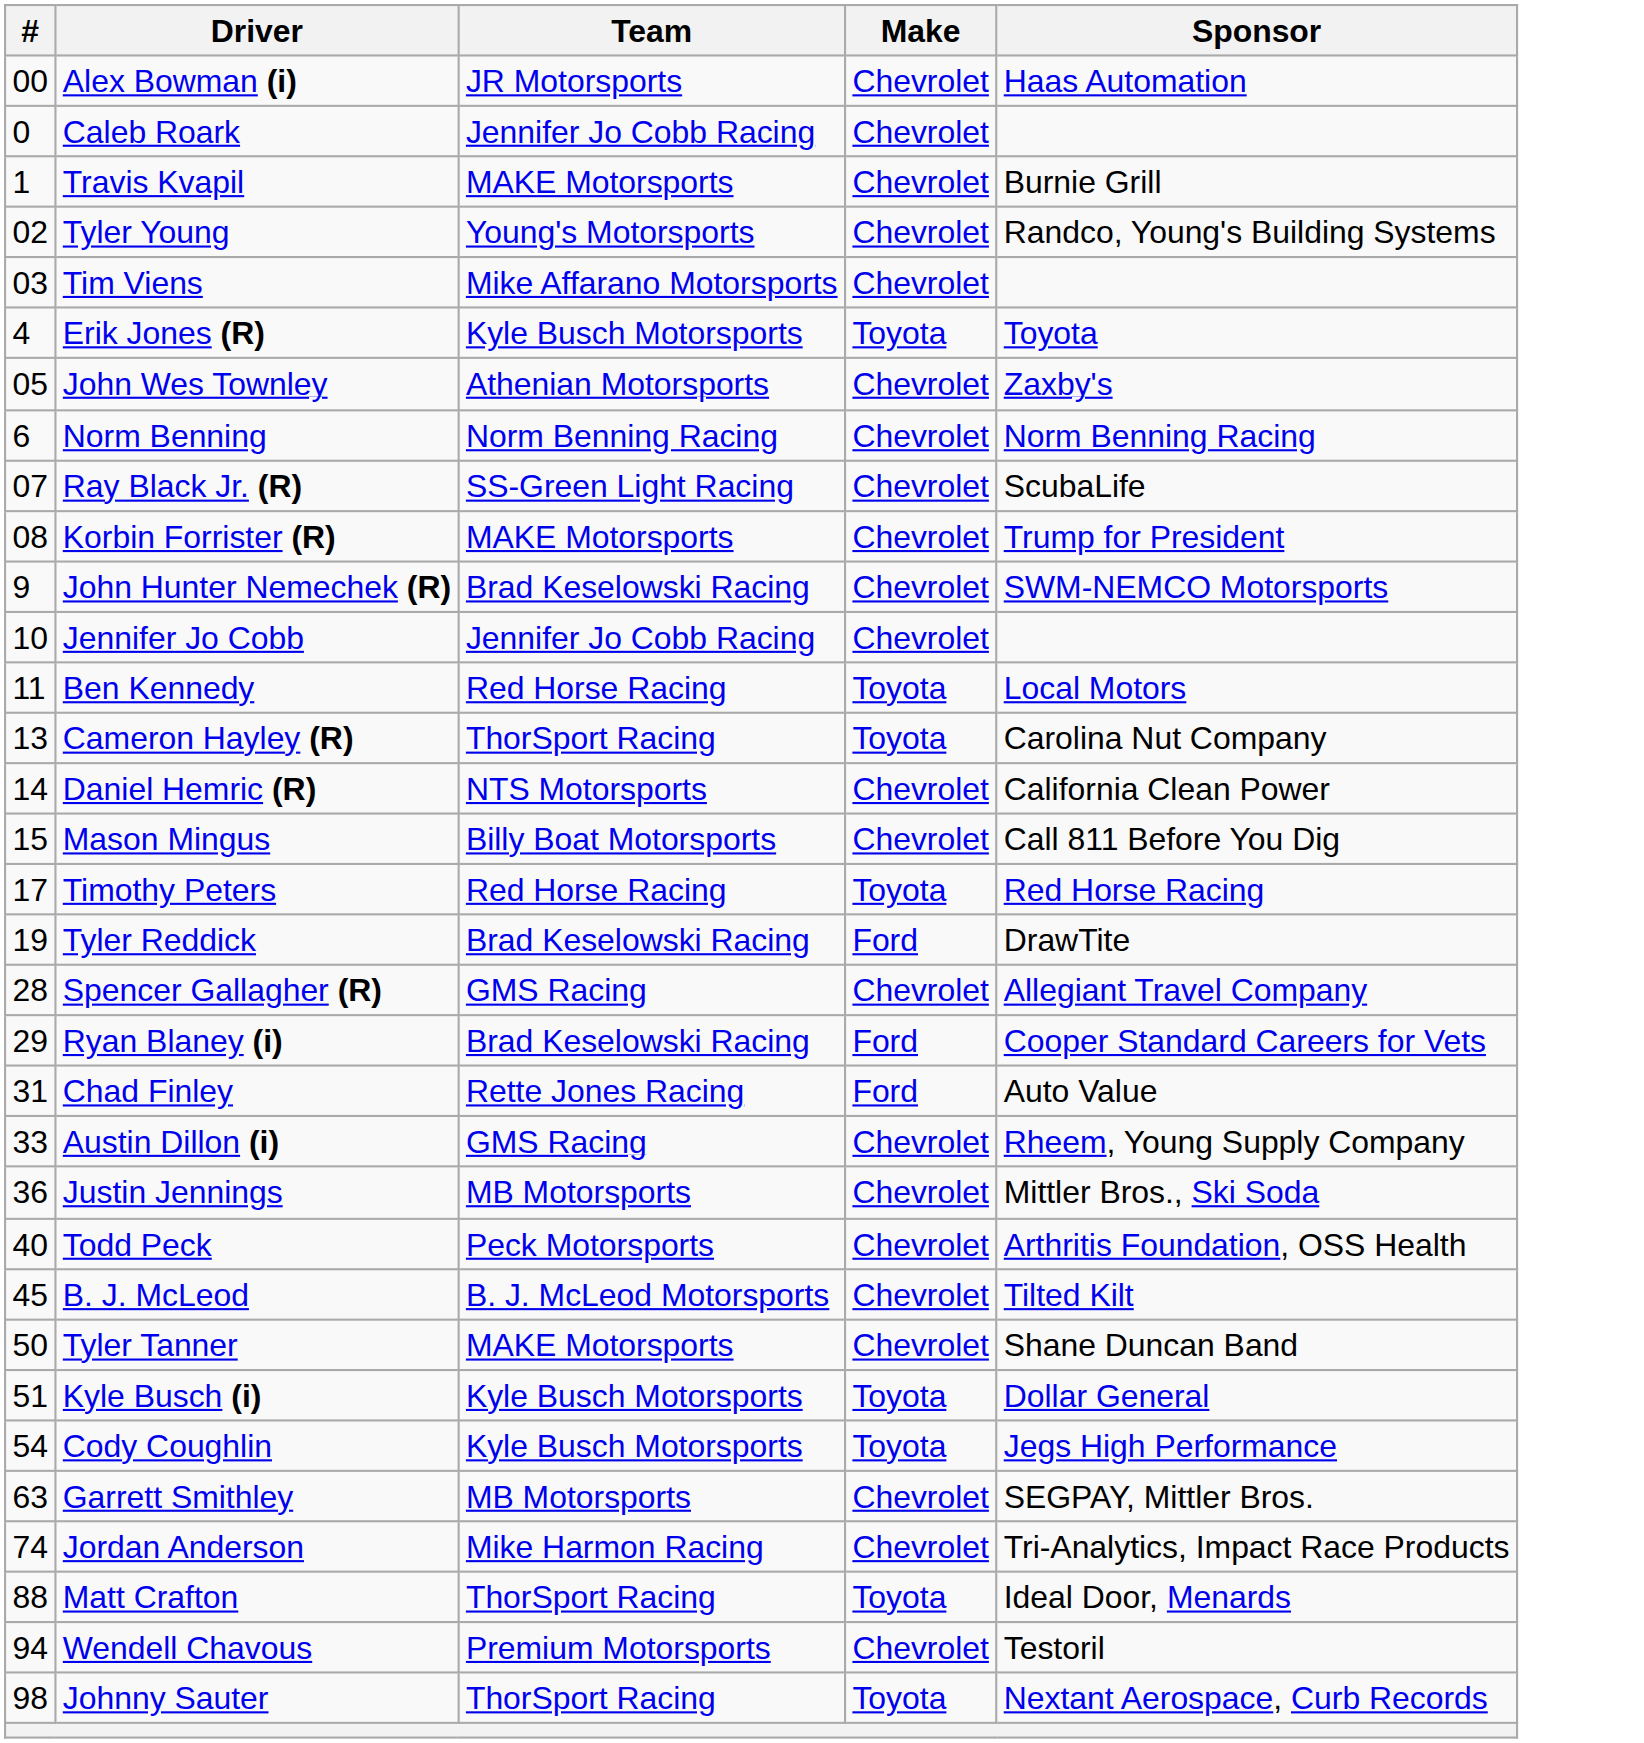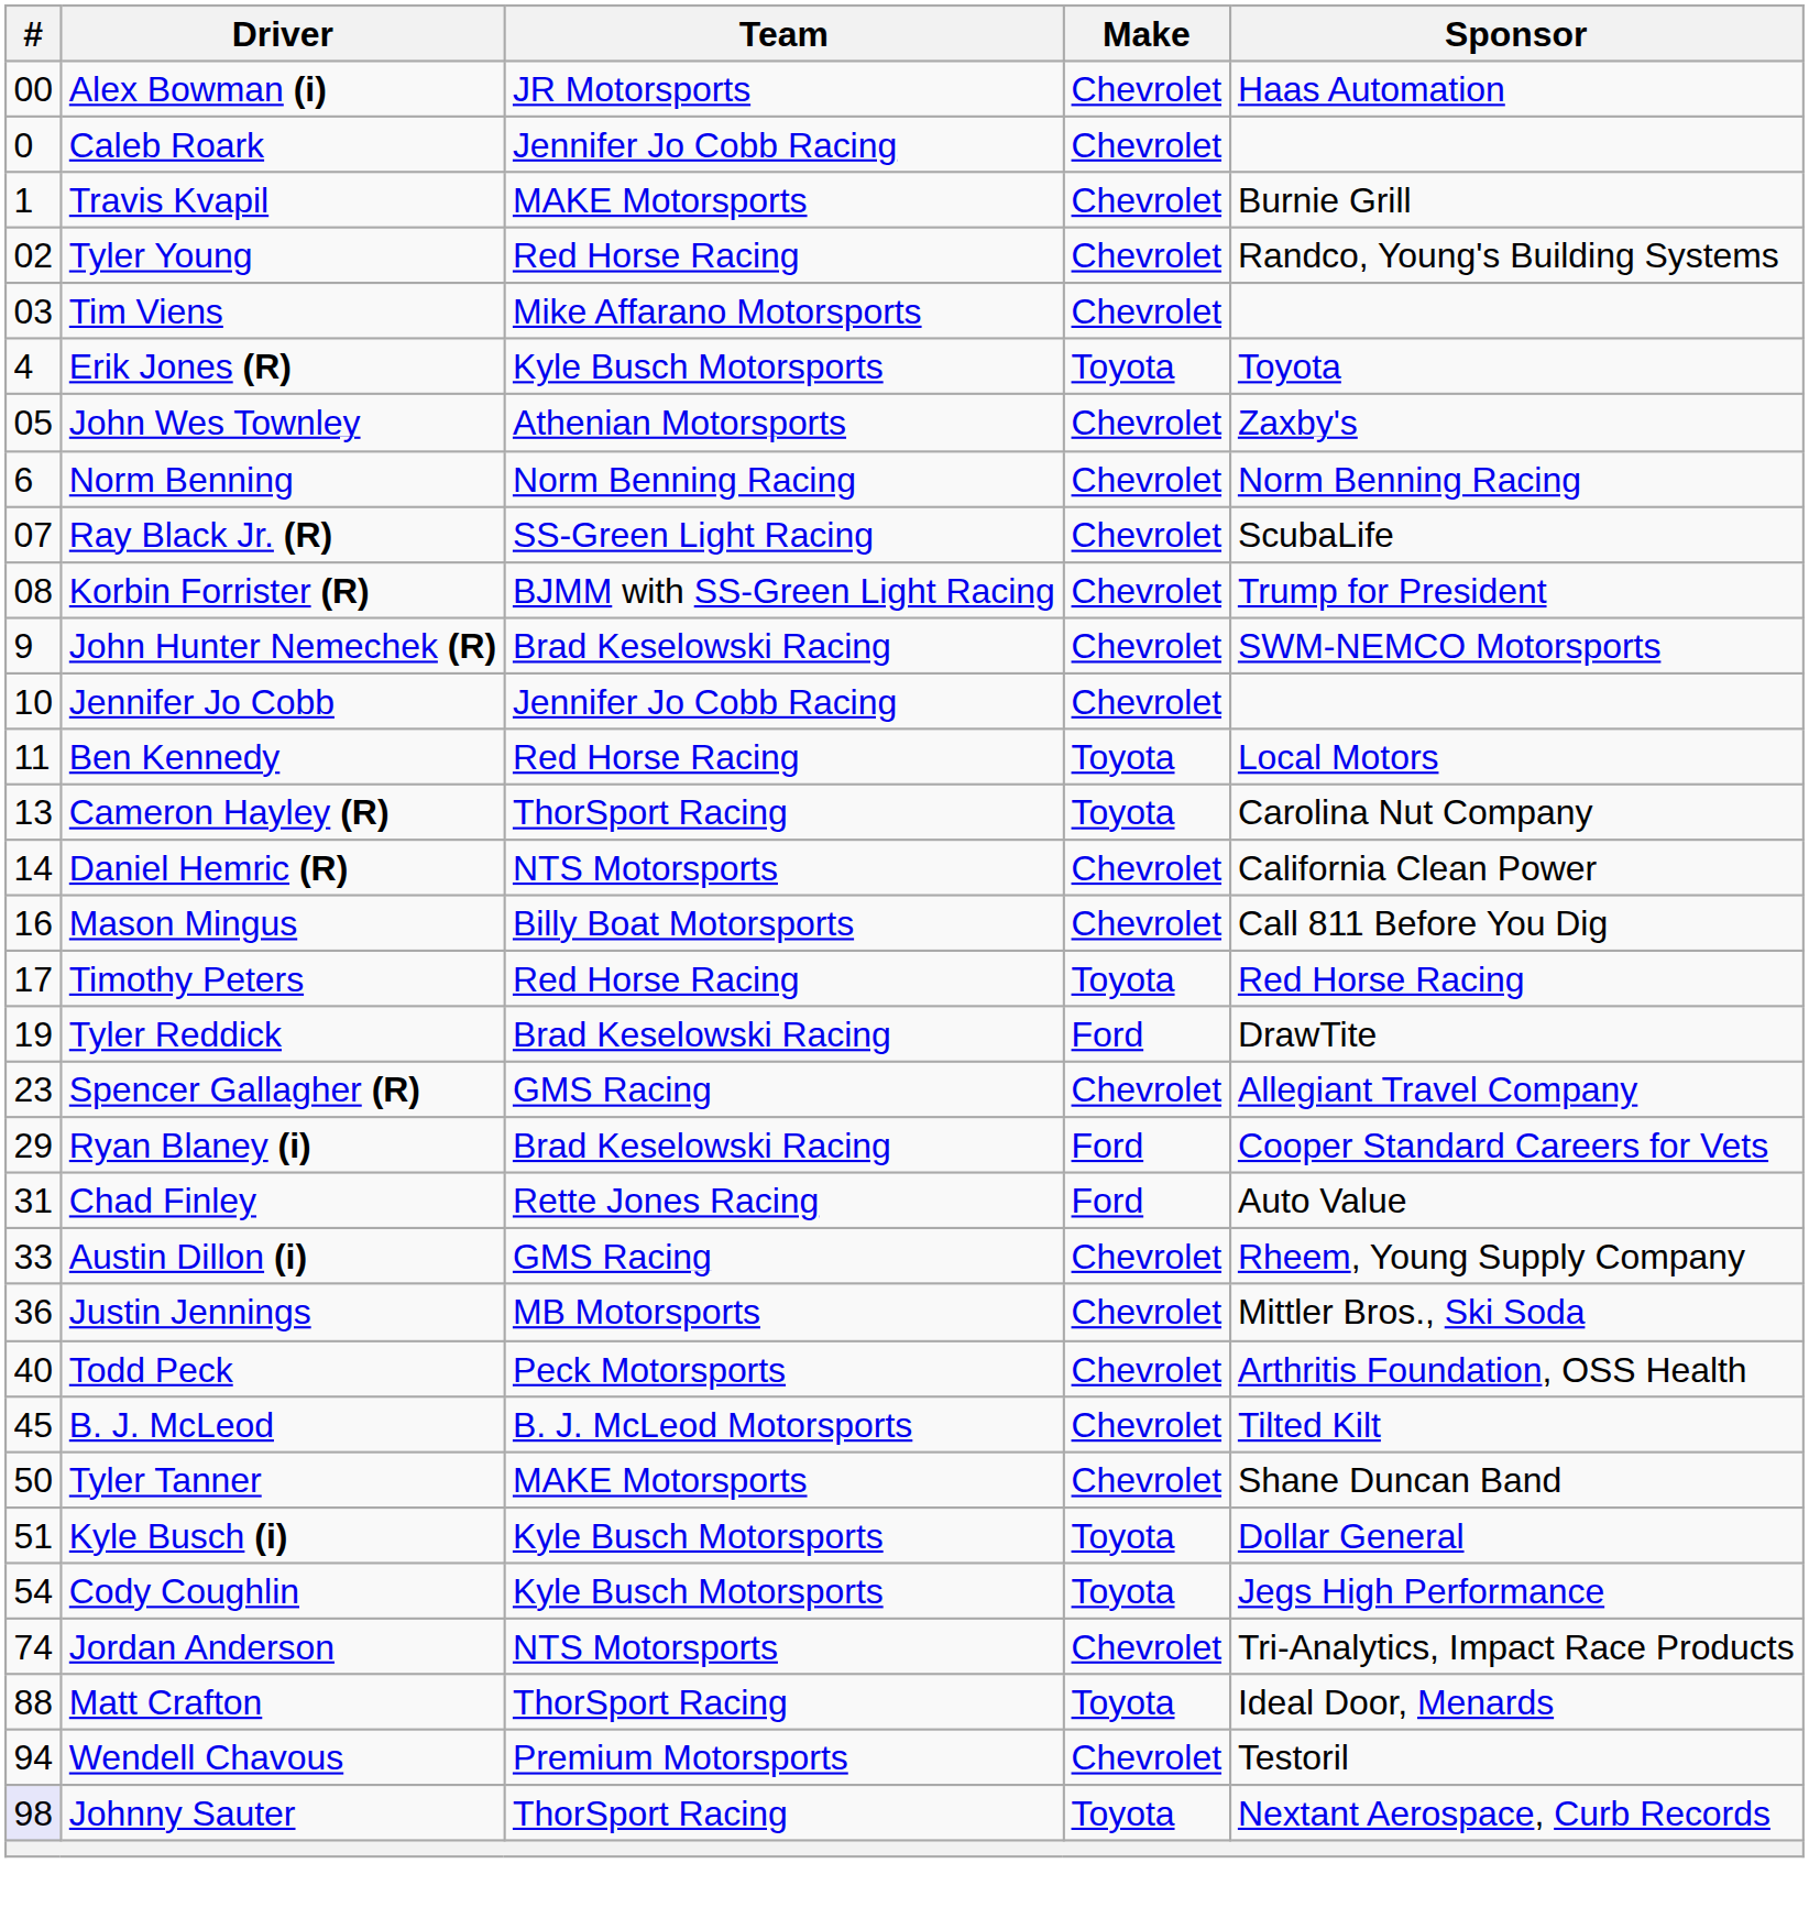 <table class="wikitable" style="font-size:95%">
 <tr>
 <th>#</th>
 <th>Driver</th>
 <th>Team</th>
 <th>Make</th>
 <th>Sponsor</th>
 </tr>
 <tr>
 <td>00</td>
 <td><a href='#'>Alex Bowman</a> <strong>(i)</strong></td>
 <td><a href='#'>JR Motorsports</a></td>
 <td><a href='#'>Chevrolet</a></td>
 <td><a href='#'>Haas Automation</a></td>
 </tr>
 <tr>
 <td>0</td>
 <td><a href='#'>Caleb Roark</a></td>
 <td><a href='#'>Jennifer Jo Cobb Racing</a></td>
 <td><a href='#'>Chevrolet</a></td>
 <td></td>
 </tr>
 <tr>
 <td>1</td>
 <td><a href='#'>Travis Kvapil</a></td>
 <td><a href='#'>MAKE Motorsports</a></td>
 <td><a href='#'>Chevrolet</a></td>
 <td>Burnie Grill</td>
 </tr>
 <tr>
 <td>02</td>
 <td><a href='#'>Tyler Young</a></td>
-<td><a href='#'>Young's Motorsports</a></td>
+<td><a href='#'>Red Horse Racing</a></td>
 <td><a href='#'>Chevrolet</a></td>
 <td>Randco, Young's Building Systems</td>
 </tr>
 <tr>
 <td>03</td>
 <td><a href='#'>Tim Viens</a></td>
 <td><a href='#'>Mike Affarano Motorsports</a></td>
 <td><a href='#'>Chevrolet</a></td>
 <td></td>
 </tr>
 <tr>
 <td>4</td>
 <td><a href='#'>Erik Jones</a> <strong>(R)</strong></td>
 <td><a href='#'>Kyle Busch Motorsports</a></td>
 <td><a href='#'>Toyota</a></td>
 <td><a href='#'>Toyota</a></td>
 </tr>
 <tr>
 <td>05</td>
 <td><a href='#'>John Wes Townley</a></td>
 <td><a href='#'>Athenian Motorsports</a></td>
 <td><a href='#'>Chevrolet</a></td>
 <td><a href='#'>Zaxby's</a></td>
 </tr>
 <tr>
 <td>6</td>
 <td><a href='#'>Norm Benning</a></td>
 <td><a href='#'>Norm Benning Racing</a></td>
 <td><a href='#'>Chevrolet</a></td>
 <td><a href='#'>Norm Benning Racing</a></td>
 </tr>
 <tr>
 <td>07</td>
 <td><a href='#'>Ray Black Jr.</a> <strong>(R)</strong></td>
 <td><a href='#'>SS-Green Light Racing</a></td>
 <td><a href='#'>Chevrolet</a></td>
 <td>ScubaLife</td>
 </tr>
 <tr>
 <td>08</td>
 <td><a href='#'>Korbin Forrister</a> <strong>(R)</strong></td>
-<td><a href='#'>MAKE Motorsports</a></td>
+<td><a href='#'>BJMM</a> with <a href='#'>SS-Green Light Racing</a></td>
 <td><a href='#'>Chevrolet</a></td>
 <td><a href='#'>Trump for President</a></td>
 </tr>
 <tr>
 <td>9</td>
 <td><a href='#'>John Hunter Nemechek</a> <strong>(R)</strong></td>
 <td><a href='#'>Brad Keselowski Racing</a></td>
 <td><a href='#'>Chevrolet</a></td>
 <td><a href='#'>SWM-NEMCO Motorsports</a></td>
 </tr>
 <tr>
 <td>10</td>
 <td><a href='#'>Jennifer Jo Cobb</a></td>
 <td><a href='#'>Jennifer Jo Cobb Racing</a></td>
 <td><a href='#'>Chevrolet</a></td>
 <td></td>
 </tr>
 <tr>
 <td>11</td>
 <td><a href='#'>Ben Kennedy</a></td>
 <td><a href='#'>Red Horse Racing</a></td>
 <td><a href='#'>Toyota</a></td>
 <td><a href='#'>Local Motors</a></td>
 </tr>
 <tr>
 <td>13</td>
 <td><a href='#'>Cameron Hayley</a> <strong>(R)</strong></td>
 <td><a href='#'>ThorSport Racing</a></td>
 <td><a href='#'>Toyota</a></td>
 <td>Carolina Nut Company</td>
 </tr>
 <tr>
 <td>14</td>
 <td><a href='#'>Daniel Hemric</a> <strong>(R)</strong></td>
 <td><a href='#'>NTS Motorsports</a></td>
 <td><a href='#'>Chevrolet</a></td>
 <td>California Clean Power</td>
 </tr>
 <tr>
-<td>15</td>
+<td>16</td>
 <td><a href='#'>Mason Mingus</a></td>
 <td><a href='#'>Billy Boat Motorsports</a></td>
 <td><a href='#'>Chevrolet</a></td>
 <td>Call 811 Before You Dig</td>
 </tr>
 <tr>
 <td>17</td>
 <td><a href='#'>Timothy Peters</a></td>
 <td><a href='#'>Red Horse Racing</a></td>
 <td><a href='#'>Toyota</a></td>
 <td><a href='#'>Red Horse Racing</a></td>
 </tr>
 <tr>
 <td>19</td>
 <td><a href='#'>Tyler Reddick</a></td>
 <td><a href='#'>Brad Keselowski Racing</a></td>
 <td><a href='#'>Ford</a></td>
 <td>DrawTite</td>
 </tr>
 <tr>
-<td>28</td>
+<td>23</td>
 <td><a href='#'>Spencer Gallagher</a> <strong>(R)</strong></td>
 <td><a href='#'>GMS Racing</a></td>
 <td><a href='#'>Chevrolet</a></td>
 <td><a href='#'>Allegiant Travel Company</a></td>
 </tr>
 <tr>
 <td>29</td>
 <td><a href='#'>Ryan Blaney</a> <strong>(i)</strong></td>
 <td><a href='#'>Brad Keselowski Racing</a></td>
 <td><a href='#'>Ford</a></td>
 <td><a href='#'>Cooper Standard Careers for Vets</a></td>
 </tr>
 <tr>
 <td>31</td>
 <td><a href='#'>Chad Finley</a></td>
 <td><a href='#'>Rette Jones Racing</a></td>
 <td><a href='#'>Ford</a></td>
 <td>Auto Value</td>
 </tr>
 <tr>
 <td>33</td>
 <td><a href='#'>Austin Dillon</a> <strong>(i)</strong></td>
 <td><a href='#'>GMS Racing</a></td>
 <td><a href='#'>Chevrolet</a></td>
 <td><a href='#'>Rheem</a>, Young Supply Company</td>
 </tr>
 <tr>
 <td>36</td>
 <td><a href='#'>Justin Jennings</a></td>
 <td><a href='#'>MB Motorsports</a></td>
 <td><a href='#'>Chevrolet</a></td>
 <td>Mittler Bros., <a href='#'>Ski Soda</a></td>
 </tr>
 <tr>
 <td>40</td>
 <td><a href='#'>Todd Peck</a></td>
 <td><a href='#'>Peck Motorsports</a></td>
 <td><a href='#'>Chevrolet</a></td>
 <td><a href='#'>Arthritis Foundation</a>, OSS Health</td>
 </tr>
 <tr>
 <td>45</td>
 <td><a href='#'>B. J. McLeod</a></td>
 <td><a href='#'>B. J. McLeod Motorsports</a></td>
 <td><a href='#'>Chevrolet</a></td>
 <td><a href='#'>Tilted Kilt</a></td>
 </tr>
 <tr>
 <td>50</td>
 <td><a href='#'>Tyler Tanner</a></td>
 <td><a href='#'>MAKE Motorsports</a></td>
 <td><a href='#'>Chevrolet</a></td>
 <td>Shane Duncan Band</td>
 </tr>
 <tr>
 <td>51</td>
 <td><a href='#'>Kyle Busch</a> <strong>(i)</strong></td>
 <td><a href='#'>Kyle Busch Motorsports</a></td>
 <td><a href='#'>Toyota</a></td>
 <td><a href='#'>Dollar General</a></td>
 </tr>
 <tr>
 <td>54</td>
 <td><a href='#'>Cody Coughlin</a></td>
 <td><a href='#'>Kyle Busch Motorsports</a></td>
 <td><a href='#'>Toyota</a></td>
 <td><a href='#'>Jegs High Performance</a></td>
 </tr>
 <tr>
-<td>63</td>
-<td><a href='#'>Garrett Smithley</a></td>
-<td><a href='#'>MB Motorsports</a></td>
-<td><a href='#'>Chevrolet</a></td>
-<td>SEGPAY, Mittler Bros.</td>
-</tr>
-<tr>
 <td>74</td>
 <td><a href='#'>Jordan Anderson</a></td>
-<td><a href='#'>Mike Harmon Racing</a></td>
+<td><a href='#'>NTS Motorsports</a></td>
 <td><a href='#'>Chevrolet</a></td>
 <td>Tri-Analytics, Impact Race Products</td>
 </tr>
 <tr>
 <td>88</td>
 <td><a href='#'>Matt Crafton</a></td>
 <td><a href='#'>ThorSport Racing</a></td>
 <td><a href='#'>Toyota</a></td>
 <td>Ideal Door, <a href='#'>Menards</a></td>
 </tr>
 <tr>
 <td>94</td>
 <td><a href='#'>Wendell Chavous</a></td>
 <td><a href='#'>Premium Motorsports</a></td>
 <td><a href='#'>Chevrolet</a></td>
 <td>Testoril</td>
 </tr>
 <tr>
-<td>98</td>
+<td style="background: lavender;">98</td>
 <td><a href='#'>Johnny Sauter</a></td>
 <td><a href='#'>ThorSport Racing</a></td>
 <td><a href='#'>Toyota</a></td>
 <td><a href='#'>Nextant Aerospace</a>, <a href='#'>Curb Records</a></td>
 </tr>
 <tr>
 <th colspan="5"></th>
 </tr>
 </table>
